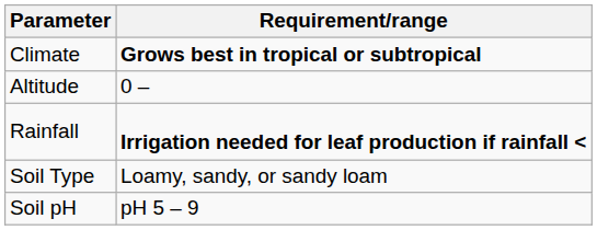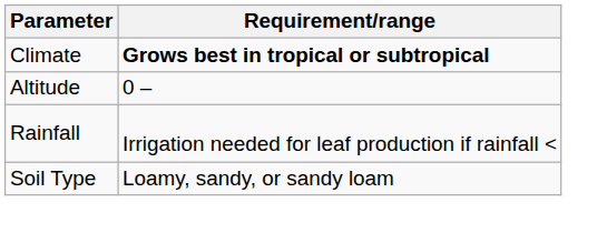 <table class="wikitable">
 <tr>
 <th>Parameter</th>
 <th>Requirement/range</th>
 </tr>
 <tr>
 <td>Climate</td>
 <td><strong>Grows best in tropical or subtropical</strong></td>
 </tr>
 <tr>
 <td>Altitude</td>
 <td>0 – </td>
 </tr>
 <tr>
 <td>Rainfall</td>
-<td><strong><br>Irrigation needed for leaf production if rainfall < </strong></td>
+<td><br>Irrigation needed for leaf production if rainfall < </td>
 </tr>
 <tr>
 <td>Soil Type</td>
 <td>Loamy, sandy, or sandy loam</td>
 </tr>
-<tr>
-<td>Soil pH</td>
-<td>pH 5 – 9</td>
-</tr>
 </table>
